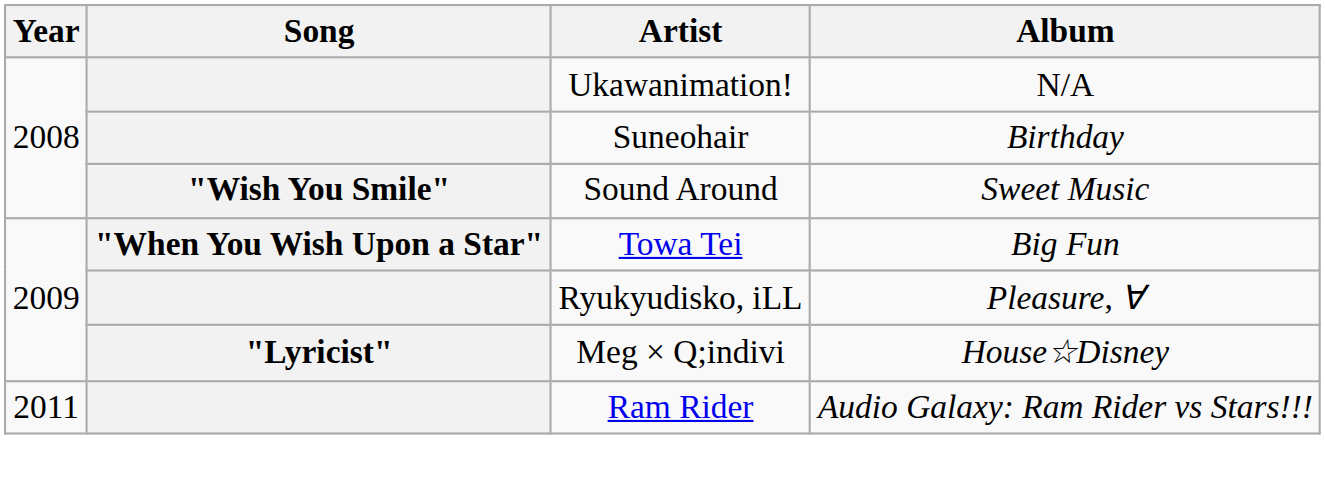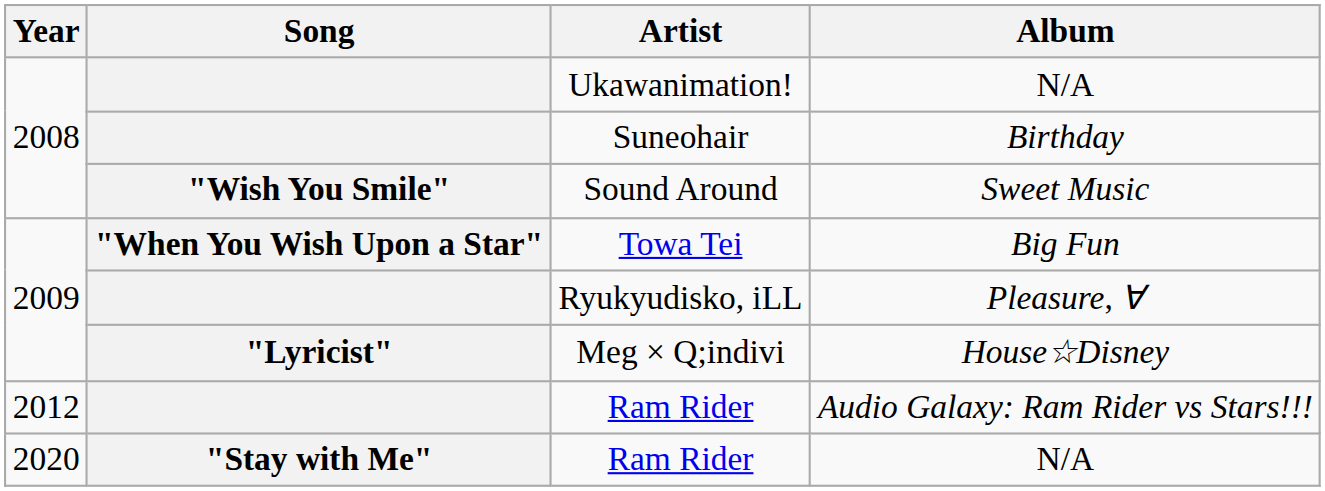 <table class="wikitable plainrowheaders" style="text-align:center;">
 <tr>
 <th scope="col">Year</th>
 <th scope="col">Song</th>
 <th scope="col">Artist</th>
 <th scope="col">Album</th>
 </tr>
 <tr>
 <td rowspan="3">2008</td>
 <th scope="row"></th>
 <td>Ukawanimation!</td>
 <td>N/A</td>
 </tr>
 <tr>
 <th scope="row"></th>
 <td>Suneohair</td>
 <td><em>Birthday</em></td>
 </tr>
 <tr>
 <th scope="row">"Wish You Smile"</th>
 <td>Sound Around</td>
 <td><em>Sweet Music</em></td>
 </tr>
 <tr>
 <td rowspan="3">2009</td>
 <th scope="row">"When You Wish Upon a Star"</th>
 <td><a href='#'>Towa Tei</a></td>
 <td><em>Big Fun</em></td>
 </tr>
 <tr>
 <th scope="row"></th>
 <td>Ryukyudisko, iLL</td>
 <td><em>Pleasure</em>, <em>∀</em></td>
 </tr>
 <tr>
 <th scope="row">"Lyricist"</th>
 <td>Meg × Q;indivi</td>
 <td><em>House☆Disney</em></td>
 </tr>
 <tr>
-<td>2011</td>
+<td>2012</td>
 <th scope="row"></th>
 <td><a href='#'>Ram Rider</a></td>
 <td><em>Audio Galaxy: Ram Rider vs Stars!!!</em></td>
 </tr>
+<tr>
+<td>2020</td>
+<th scope="row">"Stay with Me"</th>
+<td><a href='#'>Ram Rider</a></td>
+<td>N/A</td>
+</tr>
 </table>
